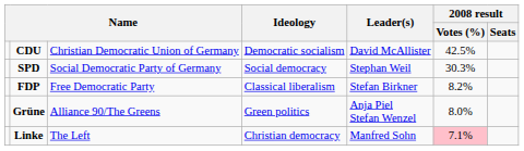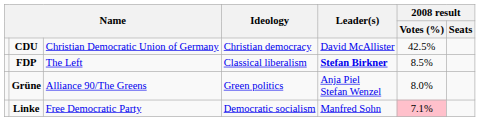 <table class="wikitable">
 <tr>
 <th rowspan=2 colspan=3>Name</th>
 <th rowspan=2>Ideology</th>
 <th rowspan=2>Leader(s)</th>
 <th colspan=2>2008 result</th>
 </tr>
 <tr>
 <th>Votes (%)</th>
 <th>Seats</th>
 </tr>
 <tr>
 <td bgcolor=></td>
 <td align=center><strong>CDU</strong></td>
 <td><a href='#'>Christian Democratic Union of Germany</a><br></td>
-<td><a href='#'>Democratic socialism</a></td>
+<td><a href='#'>Christian democracy</a></td>
 <td><a href='#'>David McAllister</a></td>
 <td align=center>42.5%</td>
 <td></td>
 </tr>
 <tr>
 <td bgcolor=></td>
-<td align=center><strong>SPD</strong></td>
-<td><a href='#'>Social Democratic Party of Germany</a><br></td>
-<td><a href='#'>Social democracy</a></td>
-<td><a href='#'>Stephan Weil</a></td>
-<td align=center>30.3%</td>
-<td></td>
-</tr>
-<tr>
-<td bgcolor=></td>
 <td align=center><strong>FDP</strong></td>
-<td><a href='#'>Free Democratic Party</a><br></td>
+<td><a href='#'>The Left</a><br></td>
 <td><a href='#'>Classical liberalism</a></td>
-<td><a href='#'>Stefan Birkner</a></td>
-<td align=center>8.2%</td>
+<td><strong><a href='#'>Stefan Birkner</a></strong></td>
+<td align=center>8.5%</td>
 <td></td>
 </tr>
 <tr>
 <td bgcolor=></td>
 <td align=center><strong>Grüne</strong></td>
 <td><a href='#'>Alliance 90/The Greens</a><br></td>
 <td><a href='#'>Green politics</a></td>
 <td><a href='#'>Anja Piel</a><br><a href='#'>Stefan Wenzel</a></td>
 <td align=center>8.0%</td>
 <td></td>
 </tr>
 <tr>
 <td bgcolor=></td>
 <td align=center><strong>Linke</strong></td>
-<td><a href='#'>The Left</a><br></td>
-<td><a href='#'>Christian democracy</a></td>
+<td><a href='#'>Free Democratic Party</a><br></td>
+<td><a href='#'>Democratic socialism</a></td>
 <td><a href='#'>Manfred Sohn</a></td>
 <td align=center style="background: pink;">7.1%</td>
 <td></td>
 </tr>
 </table>
